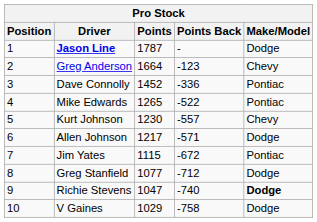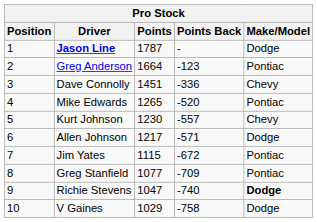 <table class="wikitable" style="font-size:90%;">
 <tr>
 <th colspan="5">Pro Stock</th>
 </tr>
 <tr>
 <th>Position</th>
 <th>Driver</th>
 <th>Points</th>
 <th>Points Back</th>
 <th>Make/Model</th>
 </tr>
 <tr>
 <td>1</td>
 <td><strong><a href='#'>Jason Line</a></strong></td>
 <td>1787</td>
 <td>-</td>
 <td>Dodge</td>
 </tr>
 <tr>
 <td>2</td>
 <td><a href='#'>Greg Anderson</a></td>
 <td>1664</td>
 <td>-123</td>
-<td>Chevy</td>
+<td>Pontiac</td>
 </tr>
 <tr>
 <td>3</td>
 <td>Dave Connolly</td>
-<td>1452</td>
+<td>1451</td>
 <td>-336</td>
-<td>Pontiac</td>
+<td>Chevy</td>
 </tr>
 <tr>
 <td>4</td>
 <td>Mike Edwards</td>
 <td>1265</td>
-<td>-522</td>
+<td>-520</td>
 <td>Pontiac</td>
 </tr>
 <tr>
 <td>5</td>
 <td>Kurt Johnson</td>
 <td>1230</td>
 <td>-557</td>
 <td>Chevy</td>
 </tr>
 <tr>
 <td>6</td>
 <td>Allen Johnson</td>
 <td>1217</td>
 <td>-571</td>
 <td>Dodge</td>
 </tr>
 <tr>
 <td>7</td>
 <td>Jim Yates</td>
 <td>1115</td>
 <td>-672</td>
 <td>Pontiac</td>
 </tr>
 <tr>
 <td>8</td>
 <td>Greg Stanfield</td>
 <td>1077</td>
-<td>-712</td>
-<td>Dodge</td>
+<td>-709</td>
+<td>Pontiac</td>
 </tr>
 <tr>
 <td>9</td>
 <td>Richie Stevens</td>
 <td>1047</td>
 <td>-740</td>
 <td><strong>Dodge</strong></td>
 </tr>
 <tr>
 <td>10</td>
 <td>V Gaines</td>
 <td>1029</td>
 <td>-758</td>
 <td>Dodge</td>
 </tr>
 </table>
